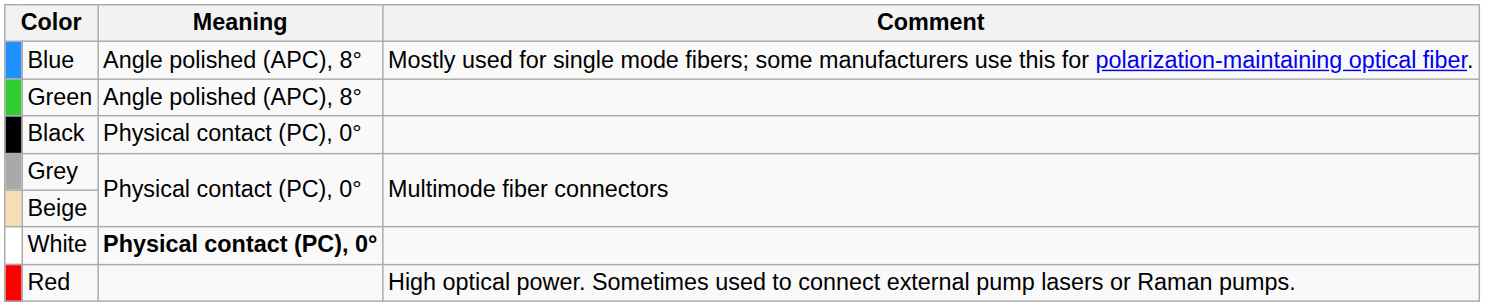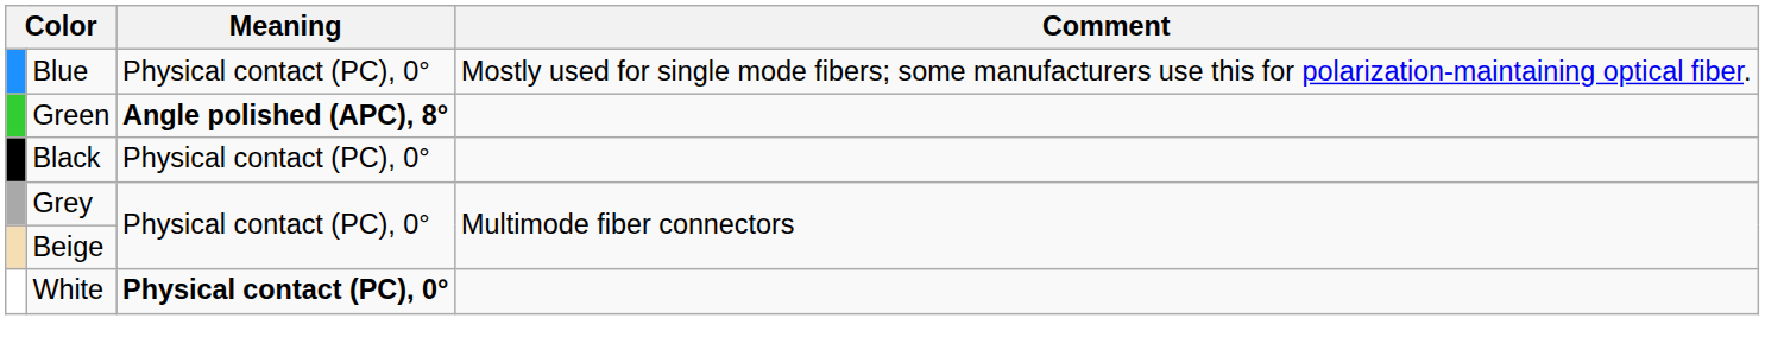 <table class=wikitable>
 <tr>
 <th colspan=2>Color</th>
 <th>Meaning</th>
 <th>Comment</th>
 </tr>
 <tr>
 <td style="background:dodgerblue"> </td>
 <td>Blue</td>
-<td>Angle polished (APC), 8°</td>
+<td>Physical contact (PC), 0°</td>
 <td>Mostly used for single mode fibers; some manufacturers use this for <a href='#'>polarization-maintaining optical fiber</a>.</td>
 </tr>
 <tr>
 <td style="background:limegreen"></td>
 <td>Green</td>
-<td>Angle polished (APC), 8°</td>
+<td><strong>Angle polished (APC), 8°</strong></td>
 <td></td>
 </tr>
 <tr>
 <td style="background:Black"></td>
 <td>Black</td>
 <td>Physical contact (PC), 0°</td>
 <td></td>
 </tr>
 <tr>
 <td style="background:darkgray"></td>
 <td>Grey</td>
 <td rowspan=2>Physical contact (PC), 0°</td>
 <td rowspan=2>Multimode fiber connectors</td>
 </tr>
 <tr>
 <td style="background:wheat"></td>
 <td>Beige</td>
 </tr>
 <tr>
 <td style="background:White"></td>
 <td>White</td>
 <td><strong>Physical contact (PC), 0°</strong></td>
 <td></td>
 </tr>
-<tr>
-<td style="background:Red"></td>
-<td>Red</td>
-<td></td>
-<td>High optical power. Sometimes used to connect external pump lasers or Raman pumps.</td>
-</tr>
 </table>
